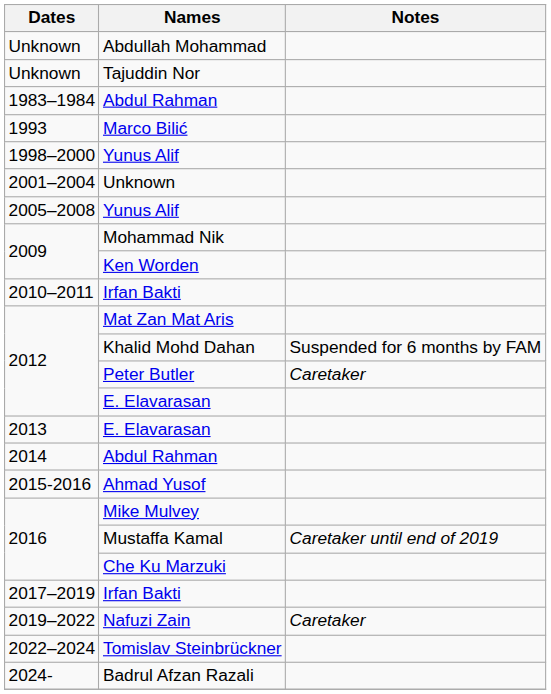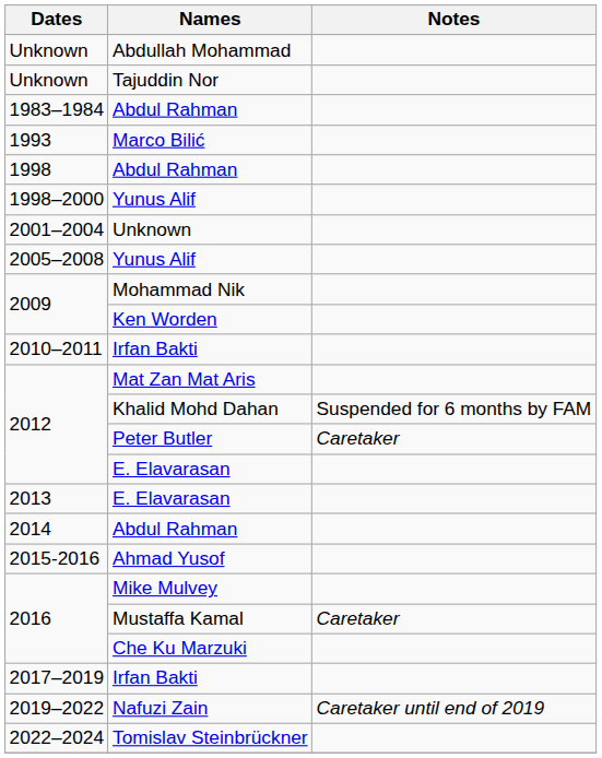 <table class="wikitable">
 <tr>
 <th>Dates</th>
 <th>Names</th>
 <th>Notes</th>
 </tr>
 <tr>
 <td>Unknown</td>
 <td> Abdullah Mohammad</td>
 <td></td>
 </tr>
 <tr>
 <td>Unknown</td>
 <td> Tajuddin Nor</td>
 <td></td>
 </tr>
 <tr>
 <td>1983–1984</td>
 <td> <a href='#'>Abdul Rahman</a></td>
 <td></td>
 </tr>
 <tr>
 <td>1993</td>
 <td> <a href='#'>Marco Bilić</a></td>
+<td></td>
+</tr>
+<tr>
+<td>1998</td>
+<td> <a href='#'>Abdul Rahman</a></td>
 <td></td>
 </tr>
 <tr>
 <td>1998–2000</td>
 <td> <a href='#'>Yunus Alif</a></td>
 <td></td>
 </tr>
 <tr>
 <td>2001–2004</td>
 <td>Unknown</td>
 <td></td>
 </tr>
 <tr>
 <td>2005–2008</td>
 <td> <a href='#'>Yunus Alif</a></td>
 <td></td>
 </tr>
 <tr>
 <td rowspan=2>2009</td>
 <td> Mohammad Nik</td>
 <td></td>
 </tr>
 <tr>
 <td> <a href='#'>Ken Worden</a></td>
 <td></td>
 </tr>
 <tr>
 <td>2010–2011</td>
 <td> <a href='#'>Irfan Bakti</a></td>
 <td></td>
 </tr>
 <tr>
 <td rowspan=4>2012</td>
 <td> <a href='#'>Mat Zan Mat Aris</a></td>
 <td></td>
 </tr>
 <tr>
 <td> Khalid Mohd Dahan</td>
 <td>Suspended for 6 months by FAM</td>
 </tr>
 <tr>
 <td> <a href='#'>Peter Butler</a></td>
 <td><em>Caretaker</em></td>
 </tr>
 <tr>
 <td> <a href='#'>E. Elavarasan</a></td>
 <td></td>
 </tr>
 <tr>
 <td>2013</td>
 <td> <a href='#'>E. Elavarasan</a></td>
 <td></td>
 </tr>
 <tr>
 <td>2014</td>
 <td> <a href='#'>Abdul Rahman</a></td>
 <td></td>
 </tr>
 <tr>
 <td>2015-2016</td>
 <td> <a href='#'>Ahmad Yusof</a></td>
 <td></td>
 </tr>
 <tr>
 <td rowspan=3>2016</td>
 <td> <a href='#'>Mike Mulvey</a></td>
 <td></td>
 </tr>
 <tr>
 <td> Mustaffa Kamal</td>
-<td><em>Caretaker until end of 2019</em></td>
+<td><em>Caretaker</em></td>
 </tr>
 <tr>
 <td> <a href='#'>Che Ku Marzuki</a></td>
 <td></td>
 </tr>
 <tr>
 <td>2017–2019</td>
 <td> <a href='#'>Irfan Bakti</a></td>
 <td></td>
 </tr>
 <tr>
 <td>2019–2022</td>
 <td> <a href='#'>Nafuzi Zain</a></td>
-<td><em>Caretaker</em></td>
+<td><em>Caretaker until end of 2019</em></td>
 </tr>
 <tr>
 <td>2022–2024</td>
 <td> <a href='#'>Tomislav Steinbrückner</a></td>
 <td></td>
 </tr>
 <tr>
-<td>2024-</td>
-<td> Badrul Afzan Razali</td>
-<td></td>
-</tr>
-<tr>
 </tr>
 </table>
